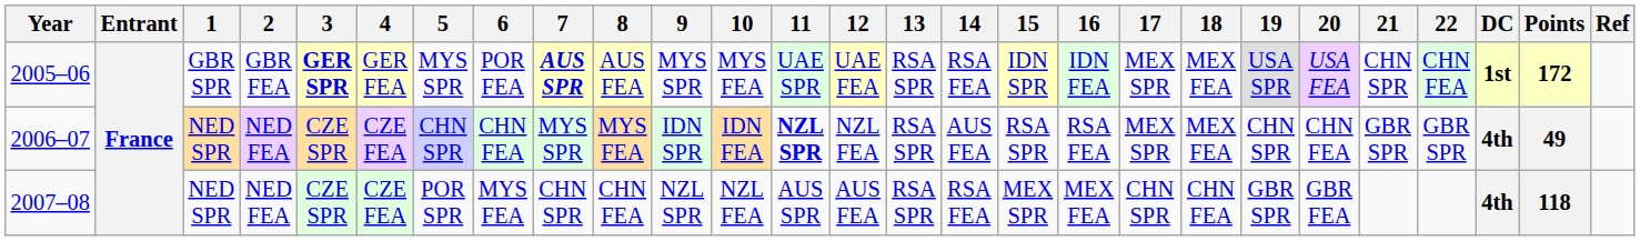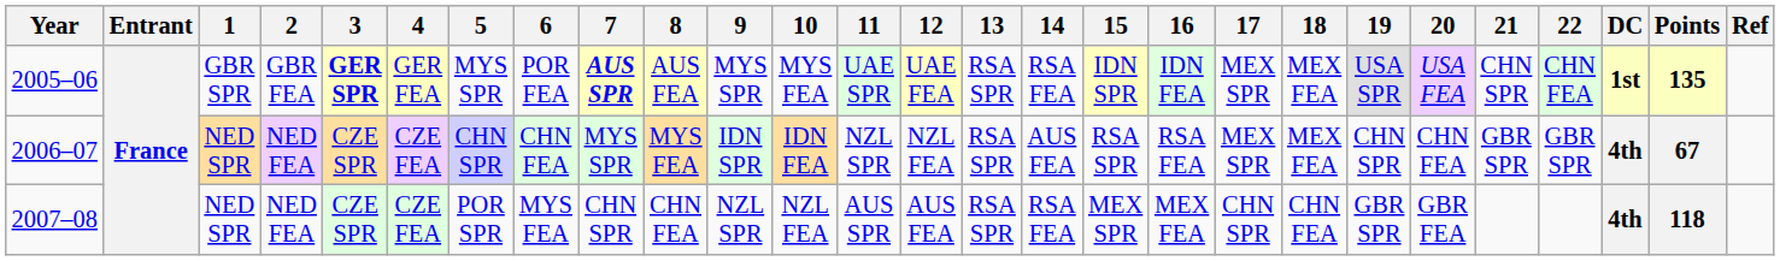 <table class="wikitable" style="text-align:center; font-size:85%">
 <tr>
 <th>Year</th>
 <th>Entrant</th>
 <th>1</th>
 <th>2</th>
 <th>3</th>
 <th>4</th>
 <th>5</th>
 <th>6</th>
 <th>7</th>
 <th>8</th>
 <th>9</th>
 <th>10</th>
 <th>11</th>
 <th>12</th>
 <th>13</th>
 <th>14</th>
 <th>15</th>
 <th>16</th>
 <th>17</th>
 <th>18</th>
 <th>19</th>
 <th>20</th>
 <th>21</th>
 <th>22</th>
 <th>DC</th>
 <th>Points</th>
 <th>Ref</th>
 </tr>
 <tr>
 <td nowrap><a href='#'>2005–06</a></td>
 <th rowspan=3><a href='#'>France</a></th>
 <td><a href='#'>GBR<br>SPR</a></td>
 <td><a href='#'>GBR<br>FEA</a></td>
 <td style="background:#FFFFBF;"><strong><a href='#'>GER<br>SPR</a></strong><br></td>
 <td style="background:#FFFFBF;"><a href='#'>GER<br>FEA</a><br></td>
 <td><a href='#'>MYS<br>SPR</a></td>
 <td><a href='#'>POR<br>FEA</a></td>
 <td style="background:#FFFFBF;"><a href='#'><strong><em>AUS<br>SPR</em></strong></a><br></td>
 <td style="background:#FFFFBF;"><a href='#'>AUS<br>FEA</a><br></td>
 <td><a href='#'>MYS<br>SPR</a></td>
 <td><a href='#'>MYS<br>FEA</a></td>
 <td style="background:#DFFFDF;"><a href='#'>UAE<br>SPR</a><br></td>
 <td style="background:#FFFFBF;"><a href='#'>UAE<br>FEA</a><br></td>
 <td><a href='#'>RSA<br>SPR</a></td>
 <td><a href='#'>RSA<br>FEA</a></td>
 <td style="background:#FFFFBF;"><a href='#'>IDN<br>SPR</a><br></td>
 <td style="background:#DFFFDF;"><a href='#'>IDN<br>FEA</a><br></td>
 <td><a href='#'>MEX<br>SPR</a></td>
 <td><a href='#'>MEX<br>FEA</a></td>
 <td style="background:#DFDFDF;"><a href='#'>USA<br>SPR</a><br></td>
 <td style="background:#EFCFFF;"><em><a href='#'>USA<br>FEA</a></em><br></td>
 <td><a href='#'>CHN<br>SPR</a></td>
 <td style="background:#DFFFDF;"><a href='#'>CHN<br>FEA</a><br></td>
 <td style="background:#FBFFBF;"><strong>1st</strong></td>
-<td style="background:#FBFFBF;"><strong>172</strong></td>
+<td style="background:#FBFFBF;"><strong>135</strong></td>
 <td></td>
 </tr>
 <tr>
 <td nowrap><a href='#'>2006–07</a></td>
 <td style="background:#FFDF9F;"><a href='#'>NED<br>SPR</a><br></td>
 <td style="background:#EFCFFF;"><a href='#'>NED<br>FEA</a><br></td>
 <td style="background:#FFDF9F;"><a href='#'>CZE<br>SPR</a><br></td>
 <td style="background:#EFCFFF;"><a href='#'>CZE<br>FEA</a><br></td>
 <td style="background:#CFCFFF;"><a href='#'>CHN<br>SPR</a><br></td>
 <td style="background:#DFFFDF;"><a href='#'>CHN<br>FEA</a><br></td>
 <td style="background:#DFFFDF;"><a href='#'>MYS<br>SPR</a><br></td>
 <td style="background:#FFDF9F;"><a href='#'>MYS<br>FEA</a><br></td>
 <td style="background:#DFFFDF;"><a href='#'>IDN<br>SPR</a><br></td>
 <td style="background:#FFDF9F;"><a href='#'>IDN<br>FEA</a><br></td>
-<td><strong><a href='#'>NZL<br>SPR</a></strong></td>
+<td><a href='#'>NZL<br>SPR</a></td>
 <td><a href='#'>NZL<br>FEA</a></td>
 <td><a href='#'>RSA<br>SPR</a></td>
 <td><a href='#'>AUS<br>FEA</a></td>
 <td><a href='#'>RSA<br>SPR</a></td>
 <td><a href='#'>RSA<br>FEA</a></td>
 <td><a href='#'>MEX<br>SPR</a></td>
 <td><a href='#'>MEX<br>FEA</a></td>
 <td><a href='#'>CHN<br>SPR</a></td>
 <td><a href='#'>CHN<br>FEA</a></td>
 <td><a href='#'>GBR<br>SPR</a></td>
 <td><a href='#'>GBR<br>SPR</a></td>
 <th>4th</th>
-<th>49</th>
+<th>67</th>
 <td></td>
 </tr>
 <tr>
 <td nowrap><a href='#'>2007–08</a></td>
 <td><a href='#'>NED<br>SPR</a></td>
 <td><a href='#'>NED<br>FEA</a></td>
 <td style="background:#DFFFDF;"><a href='#'>CZE<br>SPR</a><br></td>
 <td style="background:#DFFFDF;"><a href='#'>CZE<br>FEA</a><br></td>
 <td><a href='#'>POR<br>SPR</a></td>
 <td><a href='#'>MYS<br>FEA</a></td>
 <td><a href='#'>CHN<br>SPR</a></td>
 <td><a href='#'>CHN<br>FEA</a></td>
 <td><a href='#'>NZL<br>SPR</a></td>
 <td><a href='#'>NZL<br>FEA</a></td>
 <td><a href='#'>AUS<br>SPR</a></td>
 <td><a href='#'>AUS<br>FEA</a></td>
 <td><a href='#'>RSA<br>SPR</a></td>
 <td><a href='#'>RSA<br>FEA</a></td>
 <td><a href='#'>MEX<br>SPR</a></td>
 <td><a href='#'>MEX<br>FEA</a></td>
 <td><a href='#'>CHN<br>SPR</a></td>
 <td><a href='#'>CHN<br>FEA</a></td>
 <td><a href='#'>GBR<br>SPR</a></td>
 <td><a href='#'>GBR<br>FEA</a></td>
 <td></td>
 <td></td>
 <th>4th</th>
 <th>118</th>
 <td></td>
 </tr>
 </table>
